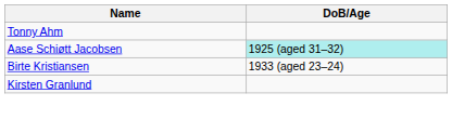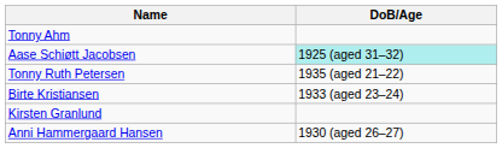 <table class="wikitable" style="width:600px; font-size:95%;">
 <tr>
 <th align="left">Name</th>
 <th align="left">DoB/Age</th>
 </tr>
 <tr>
 <td align="left"><a href='#'>Tonny Ahm</a></td>
 <td align="left"></td>
 </tr>
 <tr>
 <td align="left"><a href='#'>Aase Schiøtt Jacobsen</a></td>
 <td align="left" style="background: paleturquoise;">1925 (aged 31–32)</td>
 </tr>
 <tr>
+<td align="left"><a href='#'>Tonny Ruth Petersen</a></td>
+<td align="left">1935 (aged 21–22)</td>
+</tr>
+<tr>
 <td align="left"><a href='#'>Birte Kristiansen</a></td>
 <td align="left">1933 (aged 23–24)</td>
 </tr>
 <tr>
 <td align="left"><a href='#'>Kirsten Granlund</a></td>
 <td align="left"></td>
 </tr>
+<tr>
+<td align="left"><a href='#'>Anni Hammergaard Hansen</a></td>
+<td align="left">1930 (aged 26–27)</td>
+</tr>
 </table>
